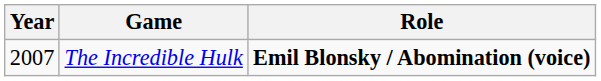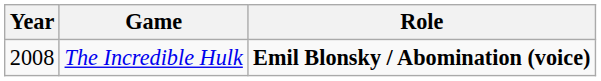 <table class="wikitable sortable">
 <tr>
 <th>Year</th>
 <th>Game</th>
 <th>Role</th>
 </tr>
 <tr>
-<td>2007</td>
+<td>2008</td>
 <td><em><a href='#'>The Incredible Hulk</a></em></td>
 <td><strong>Emil Blonsky / Abomination (voice)</strong></td>
 </tr>
 </table>
